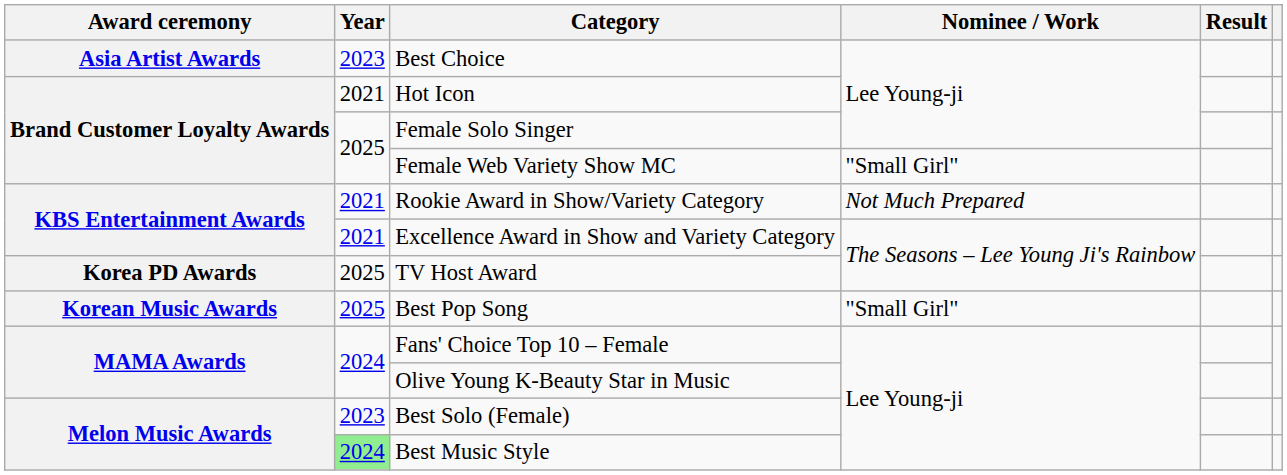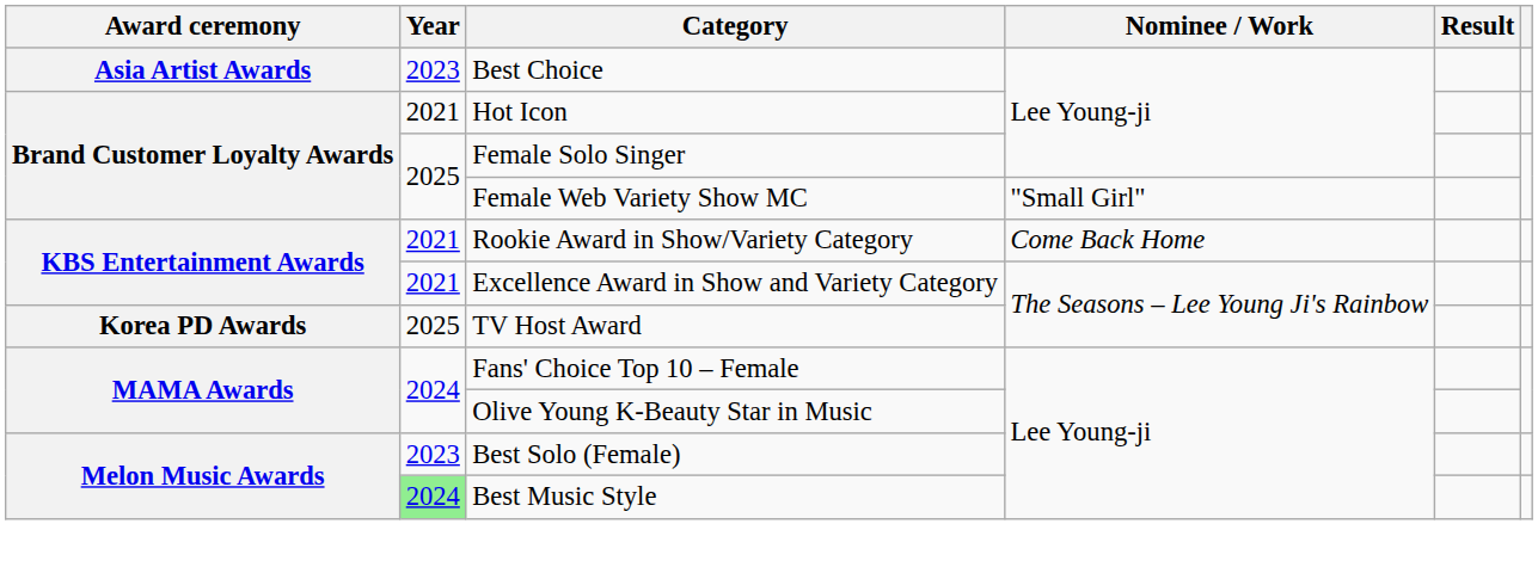 <table class="wikitable plainrowheaders sortable">
 <tr>
 <th scope="col">Award ceremony</th>
 <th scope="col">Year</th>
 <th scope="col">Category</th>
 <th scope="col">Nominee / Work</th>
 <th scope="col">Result</th>
 <th scope="col" class="unsortable"></th>
 </tr>
 <tr>
 <th scope="row"><a href='#'>Asia Artist Awards</a></th>
 <td style="text-align:center"><a href='#'>2023</a></td>
 <td>Best Choice</td>
 <td rowspan="3">Lee Young-ji</td>
 <td></td>
 <td style="text-align:center"></td>
 </tr>
 <tr>
 <th scope="row" rowspan="3">Brand Customer Loyalty Awards</th>
 <td style="text-align:center">2021</td>
 <td>Hot Icon</td>
 <td></td>
 <td style="text-align:center"></td>
 </tr>
 <tr>
 <td style="text-align:center" rowspan="2">2025</td>
 <td>Female Solo Singer</td>
 <td></td>
 <td style="text-align:center" rowspan="2"></td>
 </tr>
 <tr>
 <td>Female Web Variety Show MC</td>
 <td>"Small Girl" </td>
 <td></td>
 </tr>
 <tr>
 <th scope="row" rowspan="2"><a href='#'>KBS Entertainment Awards</a></th>
 <td style="text-align:center"><a href='#'>2021</a></td>
 <td>Rookie Award in Show/Variety Category</td>
-<td><em>Not Much Prepared</em></td>
+<td><em>Come Back Home</em></td>
 <td></td>
 <td style="text-align:center"></td>
 </tr>
 <tr>
 <td style="text-align:center"><a href='#'>2021</a></td>
 <td>Excellence Award in Show and Variety Category</td>
 <td rowspan="2"><em>The Seasons – Lee Young Ji's Rainbow</em></td>
 <td></td>
 <td style="text-align:center"></td>
 </tr>
 <tr>
 <th scope="row">Korea PD Awards</th>
 <td style="text-align:center">2025</td>
 <td>TV Host Award</td>
-<td></td>
-<td style="text-align:center"></td>
-</tr>
-<tr>
-<th scope="row"><a href='#'>Korean Music Awards</a></th>
-<td style="text-align:center"><a href='#'>2025</a></td>
-<td>Best Pop Song</td>
-<td>"Small Girl" </td>
 <td></td>
 <td style="text-align:center"></td>
 </tr>
 <tr>
 <th scope="row" rowspan="2"><a href='#'>MAMA Awards</a></th>
 <td rowspan="2" style="text-align:center"><a href='#'>2024</a></td>
 <td>Fans' Choice Top 10 – Female</td>
 <td rowspan="4">Lee Young-ji</td>
 <td></td>
 <td rowspan="2" style="text-align:center"></td>
 </tr>
 <tr>
 <td>Olive Young K-Beauty Star in Music</td>
 <td></td>
 </tr>
 <tr>
 <th scope="row" rowspan="2"><a href='#'>Melon Music Awards</a></th>
 <td style="text-align:center"><a href='#'>2023</a></td>
 <td>Best Solo (Female)</td>
 <td></td>
 <td style="text-align:center"></td>
 </tr>
 <tr>
 <td style="background: lightgreen; text-align:center"><a href='#'>2024</a></td>
 <td>Best Music Style</td>
 <td></td>
 <td style="text-align:center"></td>
 </tr>
 </table>
